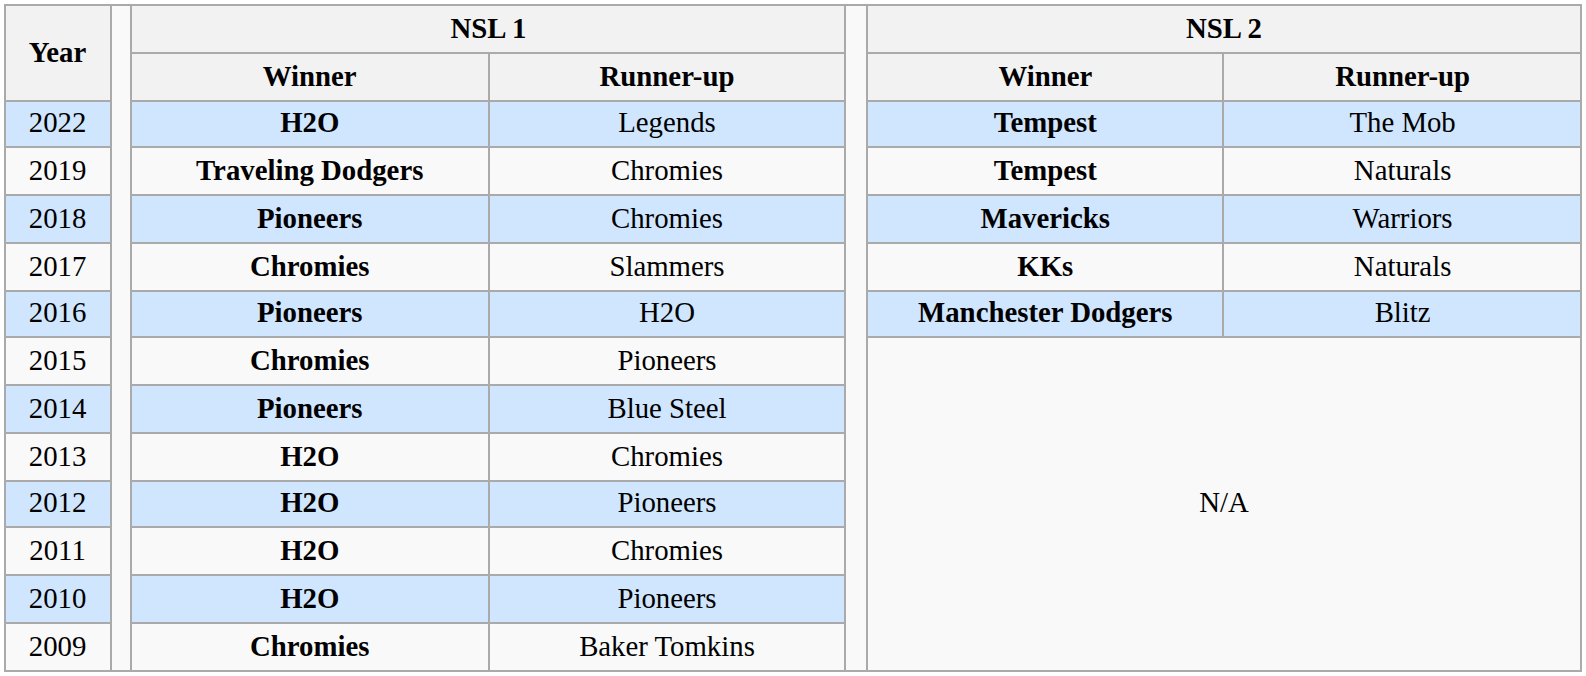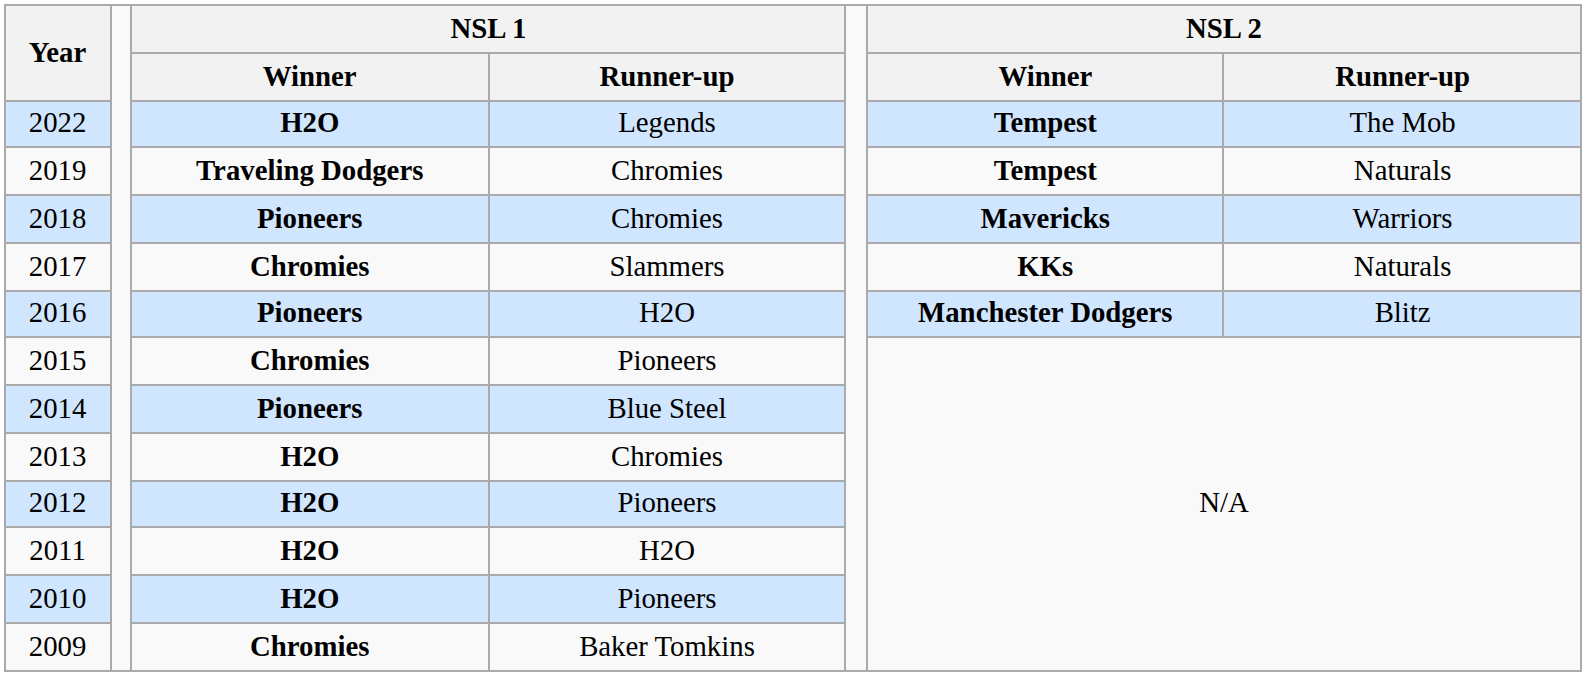 <table class="wikitable" style="font-size:90%; text-align: center;">
 <tr>
 <th rowspan=2 width=5%>Year</th>
 <td rowspan="29" width="1%" style="border-top:none;border-bottom:none;"></td>
 <th colspan=2>NSL 1</th>
 <td rowspan="29" width="1%" style="border-top:none;border-bottom:none;"></td>
 <th colspan=2>NSL 2</th>
 </tr>
 <tr>
 <th width=17%>Winner</th>
 <th width=17%>Runner-up</th>
 <th width=17%>Winner</th>
 <th width=17%>Runner-up</th>
 </tr>
 <tr style="background: #D0E6FF;">
 <td>2022</td>
 <td><strong>H2O</strong></td>
 <td>Legends</td>
 <td><strong>Tempest</strong></td>
 <td>The Mob</td>
 </tr>
 <tr>
 <td>2019</td>
 <td><strong>Traveling Dodgers</strong></td>
 <td>Chromies</td>
 <td><strong>Tempest</strong></td>
 <td>Naturals</td>
 </tr>
 <tr style="background: #D0E6FF;">
 <td>2018</td>
 <td><strong>Pioneers</strong></td>
 <td>Chromies</td>
 <td><strong>Mavericks</strong></td>
 <td>Warriors</td>
 </tr>
 <tr>
 <td>2017</td>
 <td><strong>Chromies</strong></td>
 <td>Slammers</td>
 <td><strong>KKs</strong></td>
 <td>Naturals</td>
 </tr>
 <tr style="background: #D0E6FF;">
 <td>2016</td>
 <td><strong>Pioneers</strong></td>
 <td>H2O</td>
 <td><strong>Manchester Dodgers</strong></td>
 <td>Blitz</td>
 </tr>
 <tr>
 <td>2015</td>
 <td Slammers><strong>Chromies</strong></td>
 <td>Pioneers</td>
 <td colspan="2" rowspan="7">N/A</td>
 </tr>
 <tr style="background: #D0E6FF;">
 <td>2014</td>
 <td><strong>Pioneers</strong></td>
 <td>Blue Steel</td>
 </tr>
 <tr>
 <td>2013</td>
 <td><strong>H2O</strong></td>
 <td>Chromies</td>
 </tr>
 <tr style="background: #D0E6FF;">
 <td>2012</td>
 <td><strong>H2O</strong></td>
 <td>Pioneers</td>
 </tr>
 <tr>
 <td>2011</td>
 <td><strong>H2O</strong></td>
-<td>Chromies</td>
+<td>H2O</td>
 </tr>
 <tr style="background: #D0E6FF;">
 <td>2010</td>
 <td><strong>H2O</strong></td>
 <td>Pioneers</td>
 </tr>
 <tr>
 <td>2009</td>
 <td><strong>Chromies</strong></td>
 <td>Baker Tomkins</td>
 </tr>
 </table>
